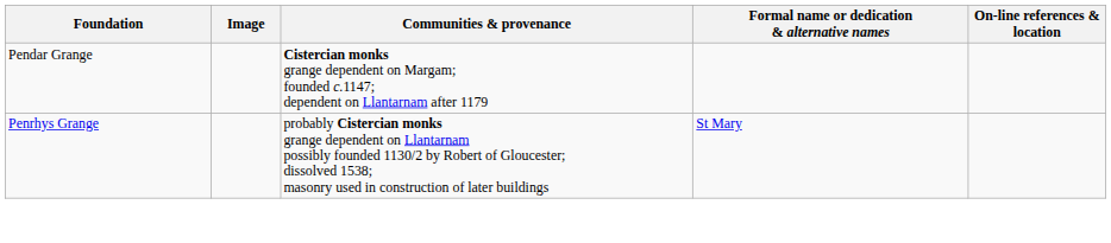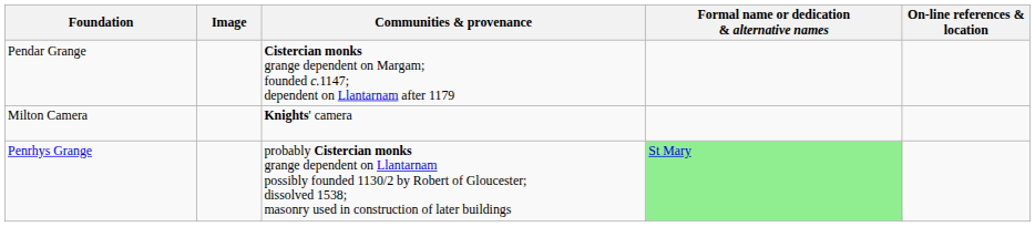 <table style="width:99%;" class="wikitable">
 <tr>
 <th style="width:15%;">Foundation</th>
 <th style="width:5%;">Image</th>
 <th style="width:30%;">Communities & provenance</th>
 <th style="width:20%;">Formal name or dedication <br>& <em>alternative names</em></th>
 <th style="width:10%;">On-line references & location</th>
 </tr>
 <tr valign=top>
 <td>Pendar Grange</td>
 <td></td>
 <td><strong>Cistercian monks</strong><br>grange dependent on Margam;<br>founded <em>c.</em>1147;<br>dependent on <a href='#'>Llantarnam</a> after 1179</td>
 <td></td>
 <td></td>
 </tr>
 <tr valign=top>
+<td>Milton Camera</td>
+<td></td>
+<td><strong>Knights</strong>' camera</td>
+<td></td>
+<td><br><br></td>
+</tr>
+<tr valign=top>
 <td><a href='#'>Penrhys Grange</a></td>
 <td></td>
 <td>probably <strong>Cistercian monks</strong><br>grange dependent on <a href='#'>Llantarnam</a><br>possibly founded 1130/2 by Robert of Gloucester;<br>dissolved 1538;<br>masonry used in construction of later buildings</td>
-<td><a href='#'>St Mary</a></td>
+<td style="background: lightgreen;"><a href='#'>St Mary</a></td>
 <td><br><br></td>
 </tr>
 </table>
